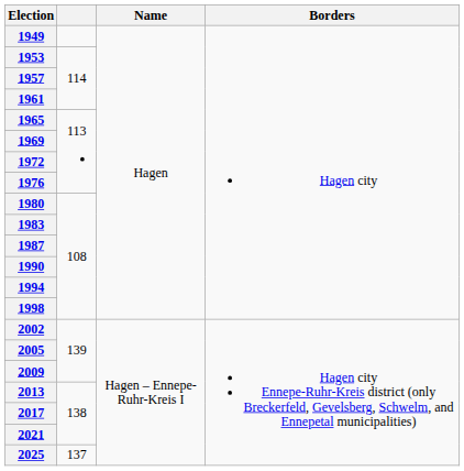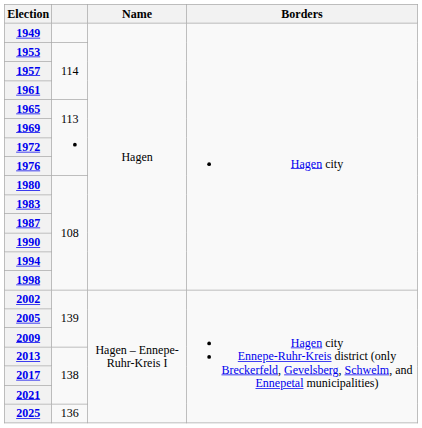 <table class=wikitable style="text-align:center">
 <tr>
 <th>Election</th>
 <th></th>
 <th width=125px>Name</th>
 <th width=300px>Borders</th>
 </tr>
 <tr>
 <th><a href='#'>1949</a></th>
 <td></td>
 <td rowspan=14>Hagen</td>
 <td rowspan=14><br><ul><li><a href='#'>Hagen</a> city</li></ul></td>
 </tr>
 <tr>
 <th><a href='#'>1953</a></th>
 <td rowspan=3>114</td>
 </tr>
 <tr>
 <th><a href='#'>1957</a></th>
 </tr>
 <tr>
 <th><a href='#'>1961</a></th>
 </tr>
 <tr>
 <th><a href='#'>1965</a></th>
 <td rowspan=4>113<br><ul><li></li></ul></td>
 </tr>
 <tr>
 <th><a href='#'>1969</a></th>
 </tr>
 <tr>
 <th><a href='#'>1972</a></th>
 </tr>
 <tr>
 <th><a href='#'>1976</a></th>
 </tr>
 <tr>
 <th><a href='#'>1980</a></th>
 <td rowspan=6>108</td>
 </tr>
 <tr>
 <th><a href='#'>1983</a></th>
 </tr>
 <tr>
 <th><a href='#'>1987</a></th>
 </tr>
 <tr>
 <th><a href='#'>1990</a></th>
 </tr>
 <tr>
 <th><a href='#'>1994</a></th>
 </tr>
 <tr>
 <th><a href='#'>1998</a></th>
 </tr>
 <tr>
 <th><a href='#'>2002</a></th>
 <td rowspan=3>139</td>
 <td rowspan=7>Hagen – Ennepe-Ruhr-Kreis I</td>
 <td rowspan=7><br><ul><li><a href='#'>Hagen</a> city</li><li><a href='#'>Ennepe-Ruhr-Kreis</a> district (only <a href='#'>Breckerfeld</a>, <a href='#'>Gevelsberg</a>, <a href='#'>Schwelm</a>, and <a href='#'>Ennepetal</a> municipalities)</li></ul></td>
 </tr>
 <tr>
 <th><a href='#'>2005</a></th>
 </tr>
 <tr>
 <th><a href='#'>2009</a></th>
 </tr>
 <tr>
 <th><a href='#'>2013</a></th>
 <td rowspan=3>138</td>
 </tr>
 <tr>
 <th><a href='#'>2017</a></th>
 </tr>
 <tr>
 <th><a href='#'>2021</a></th>
 </tr>
 <tr>
 <th><a href='#'>2025</a></th>
-<td>137</td>
+<td>136</td>
 </tr>
 </table>
